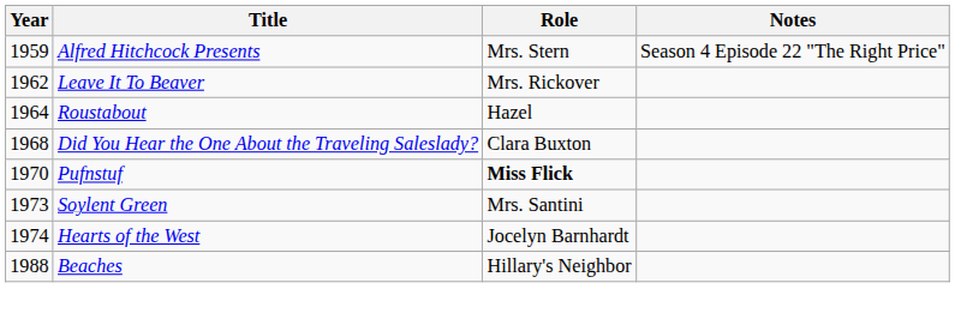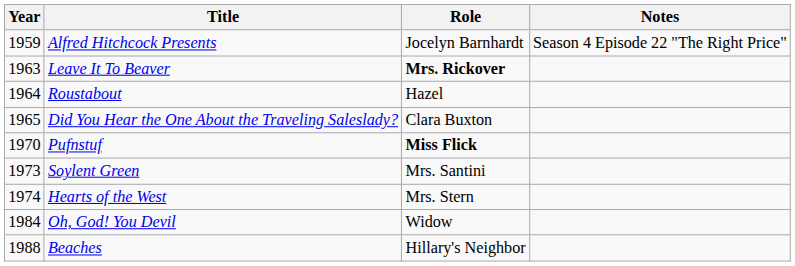 <table class="wikitable">
 <tr>
 <th>Year</th>
 <th>Title</th>
 <th>Role</th>
 <th>Notes</th>
 </tr>
 <tr>
 <td>1959</td>
 <td><em><a href='#'>Alfred Hitchcock Presents</a></em></td>
-<td>Mrs. Stern</td>
+<td>Jocelyn Barnhardt</td>
 <td>Season 4 Episode 22 "The Right Price"</td>
 </tr>
 <tr>
-<td>1962</td>
+<td>1963</td>
 <td><em><a href='#'>Leave It To Beaver</a></em></td>
-<td>Mrs. Rickover</td>
+<td><strong>Mrs. Rickover</strong></td>
 <td></td>
 </tr>
 <tr>
 <td>1964</td>
 <td><em><a href='#'>Roustabout</a></em></td>
 <td>Hazel</td>
 <td></td>
 </tr>
 <tr>
-<td>1968</td>
+<td>1965</td>
 <td><em><a href='#'>Did You Hear the One About the Traveling Saleslady?</a></em></td>
 <td>Clara Buxton</td>
 <td></td>
 </tr>
 <tr>
 <td>1970</td>
 <td><em><a href='#'>Pufnstuf</a></em></td>
 <td><strong>Miss Flick</strong></td>
 <td></td>
 </tr>
 <tr>
 <td>1973</td>
 <td><em><a href='#'>Soylent Green</a></em></td>
 <td>Mrs. Santini</td>
 <td></td>
 </tr>
 <tr>
 <td>1974</td>
 <td><em><a href='#'>Hearts of the West</a></em></td>
-<td>Jocelyn Barnhardt</td>
+<td>Mrs. Stern</td>
+<td></td>
+</tr>
+<tr>
+<td>1984</td>
+<td><em><a href='#'>Oh, God! You Devil</a></em></td>
+<td>Widow</td>
 <td></td>
 </tr>
 <tr>
 <td>1988</td>
 <td><em><a href='#'>Beaches</a></em></td>
 <td>Hillary's Neighbor</td>
 <td></td>
 </tr>
 </table>
